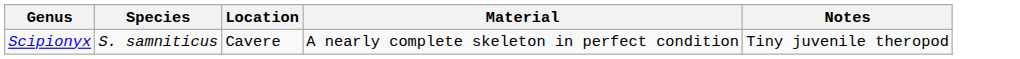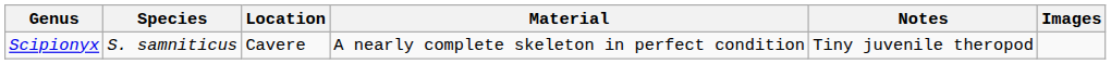 <table class="wikitable">
 <tr>
 <th>Genus</th>
 <th>Species</th>
 <th>Location</th>
 <th>Material</th>
 <th>Notes</th>
+<th>Images</th>
 </tr>
 <tr>
 <td><em><a href='#'>Scipionyx</a></em></td>
 <td><em>S. samniticus</em></td>
 <td>Cavere</td>
 <td>A nearly complete skeleton in perfect condition</td>
 <td>Tiny juvenile theropod</td>
+<td></td>
 </tr>
 </table>
